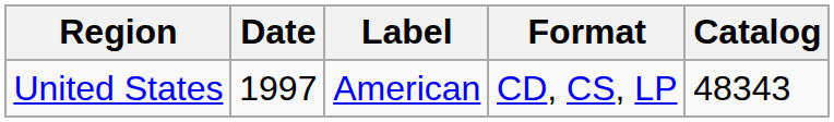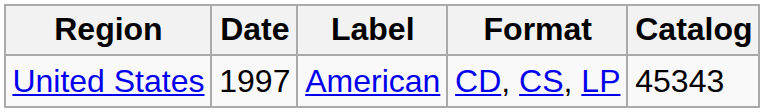 <table class="wikitable">
 <tr>
 <th>Region</th>
 <th>Date</th>
 <th>Label</th>
 <th>Format</th>
 <th>Catalog</th>
 </tr>
 <tr>
 <td><a href='#'>United States</a></td>
 <td>1997</td>
 <td><a href='#'>American</a></td>
 <td><a href='#'>CD</a>, <a href='#'>CS</a>, <a href='#'>LP</a></td>
-<td>48343</td>
+<td>45343</td>
 </tr>
 </table>
